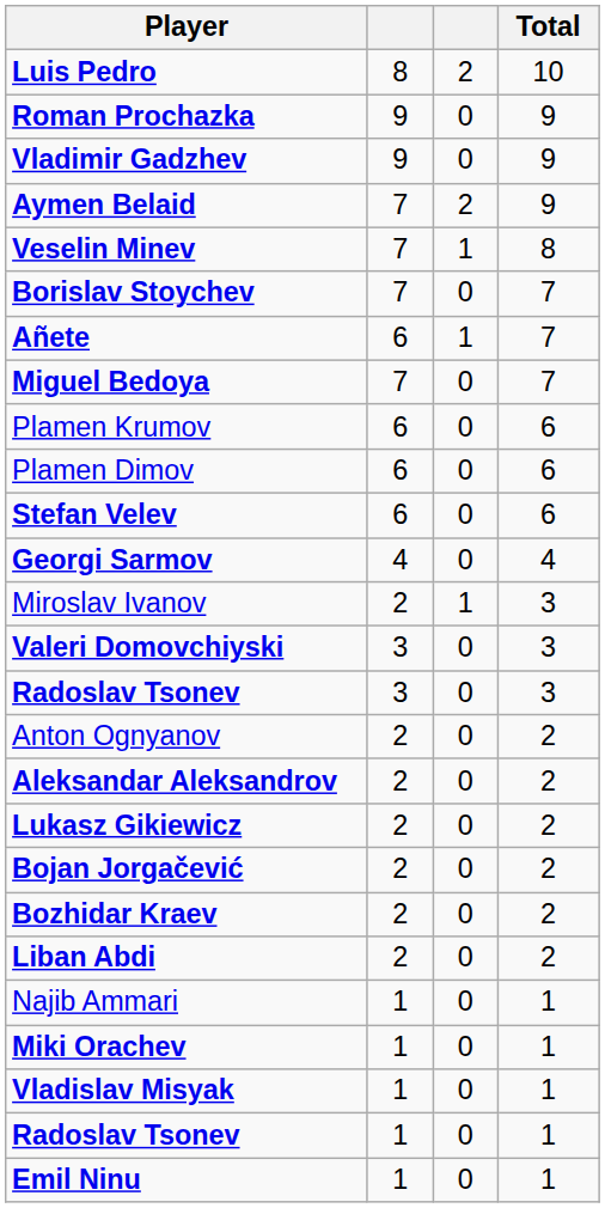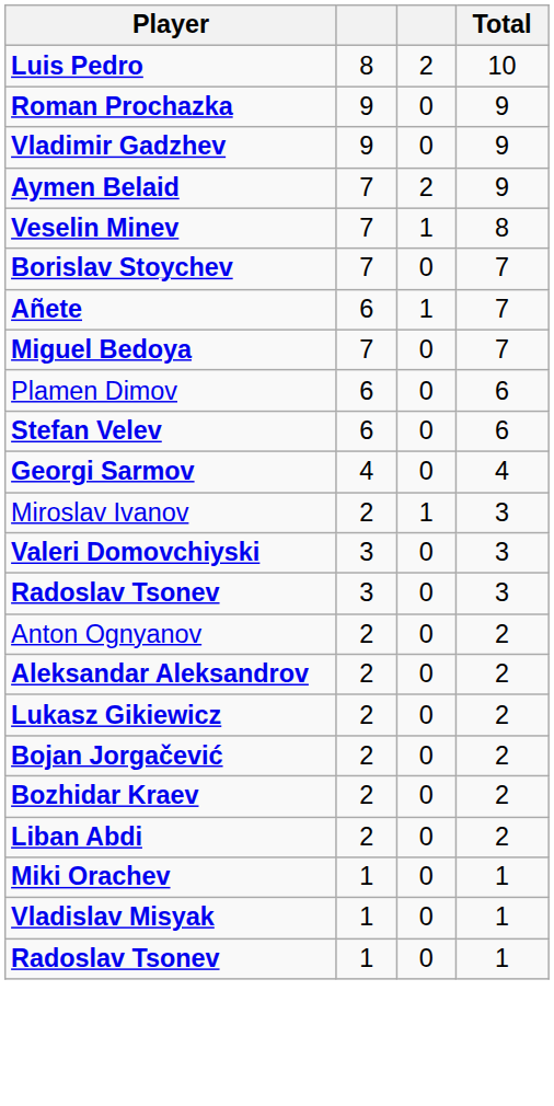 <table class="wikitable sortable">
 <tr>
 <th width=200>Player</th>
 <th width=30></th>
 <th width=30></th>
 <th width=50>Total</th>
 </tr>
 <tr>
 <td> <strong><a href='#'>Luis Pedro</a></strong></td>
 <td align=center>8</td>
 <td align=center>2</td>
 <td align=center>10</td>
 </tr>
 <tr>
 <td> <strong><a href='#'>Roman Prochazka</a></strong></td>
 <td align=center>9</td>
 <td align=center>0</td>
 <td align=center>9</td>
 </tr>
 <tr>
 <td> <strong><a href='#'>Vladimir Gadzhev</a></strong></td>
 <td align=center>9</td>
 <td align=center>0</td>
 <td align=center>9</td>
 </tr>
 <tr>
 <td> <strong><a href='#'>Aymen Belaid</a></strong></td>
 <td align=center>7</td>
 <td align=center>2</td>
 <td align=center>9</td>
 </tr>
 <tr>
 <td> <strong><a href='#'>Veselin Minev</a></strong></td>
 <td align=center>7</td>
 <td align=center>1</td>
 <td align=center>8</td>
 </tr>
 <tr>
 <td> <strong><a href='#'>Borislav Stoychev</a></strong></td>
 <td align=center>7</td>
 <td align=center>0</td>
 <td align=center>7</td>
 </tr>
 <tr>
 <td> <strong><a href='#'>Añete</a></strong></td>
 <td align=center>6</td>
 <td align=center>1</td>
 <td align=center>7</td>
 </tr>
 <tr>
 <td> <strong><a href='#'>Miguel Bedoya</a></strong></td>
 <td align=center>7</td>
 <td align=center>0</td>
 <td align=center>7</td>
-</tr>
-<tr>
-<td> <a href='#'>Plamen Krumov</a></td>
-<td align=center>6</td>
-<td align=center>0</td>
-<td align=center>6</td>
 </tr>
 <tr>
 <td> <a href='#'>Plamen Dimov</a></td>
 <td align=center>6</td>
 <td align=center>0</td>
 <td align=center>6</td>
 </tr>
 <tr>
 <td> <strong><a href='#'>Stefan Velev</a></strong></td>
 <td align=center>6</td>
 <td align=center>0</td>
 <td align=center>6</td>
 </tr>
 <tr>
 <td> <strong><a href='#'>Georgi Sarmov</a></strong></td>
 <td align=center>4</td>
 <td align=center>0</td>
 <td align=center>4</td>
 </tr>
 <tr>
 <td> <a href='#'>Miroslav Ivanov</a></td>
 <td align=center>2</td>
 <td align=center>1</td>
 <td align=center>3</td>
 </tr>
 <tr>
 <td> <strong><a href='#'>Valeri Domovchiyski</a></strong></td>
 <td align=center>3</td>
 <td align=center>0</td>
 <td align=center>3</td>
 </tr>
 <tr>
 <td> <strong><a href='#'>Radoslav Tsonev</a></strong></td>
 <td align=center>3</td>
 <td align=center>0</td>
 <td align=center>3</td>
 </tr>
 <tr>
 <td> <a href='#'>Anton Ognyanov</a></td>
 <td align=center>2</td>
 <td align=center>0</td>
 <td align=center>2</td>
 </tr>
 <tr>
 <td> <strong><a href='#'>Aleksandar Aleksandrov</a></strong></td>
 <td align=center>2</td>
 <td align=center>0</td>
 <td align=center>2</td>
 </tr>
 <tr>
 <td> <strong><a href='#'>Lukasz Gikiewicz</a></strong></td>
 <td align=center>2</td>
 <td align=center>0</td>
 <td align=center>2</td>
 </tr>
 <tr>
 <td> <strong><a href='#'>Bojan Jorgačević</a></strong></td>
 <td align=center>2</td>
 <td align=center>0</td>
 <td align=center>2</td>
 </tr>
 <tr>
 <td> <strong><a href='#'>Bozhidar Kraev</a></strong></td>
 <td align=center>2</td>
 <td align=center>0</td>
 <td align=center>2</td>
 </tr>
 <tr>
 <td> <strong><a href='#'>Liban Abdi</a></strong></td>
 <td align=center>2</td>
 <td align=center>0</td>
 <td align=center>2</td>
 </tr>
 <tr>
-<td> <a href='#'>Najib Ammari</a></td>
-<td align=center>1</td>
-<td align=center>0</td>
-<td align=center>1</td>
-</tr>
-<tr>
 <td> <strong><a href='#'>Miki Orachev</a></strong></td>
 <td align=center>1</td>
 <td align=center>0</td>
 <td align=center>1</td>
 </tr>
 <tr>
 <td> <strong><a href='#'>Vladislav Misyak</a></strong></td>
 <td align=center>1</td>
 <td align=center>0</td>
 <td align=center>1</td>
 </tr>
 <tr>
 <td> <strong><a href='#'>Radoslav Tsonev</a></strong></td>
 <td align=center>1</td>
 <td align=center>0</td>
 <td align=center>1</td>
 </tr>
-<tr>
-<td> <strong><a href='#'>Emil Ninu</a></strong></td>
-<td align=center>1</td>
-<td align=center>0</td>
-<td align=center>1</td>
-</tr>
 </table>
